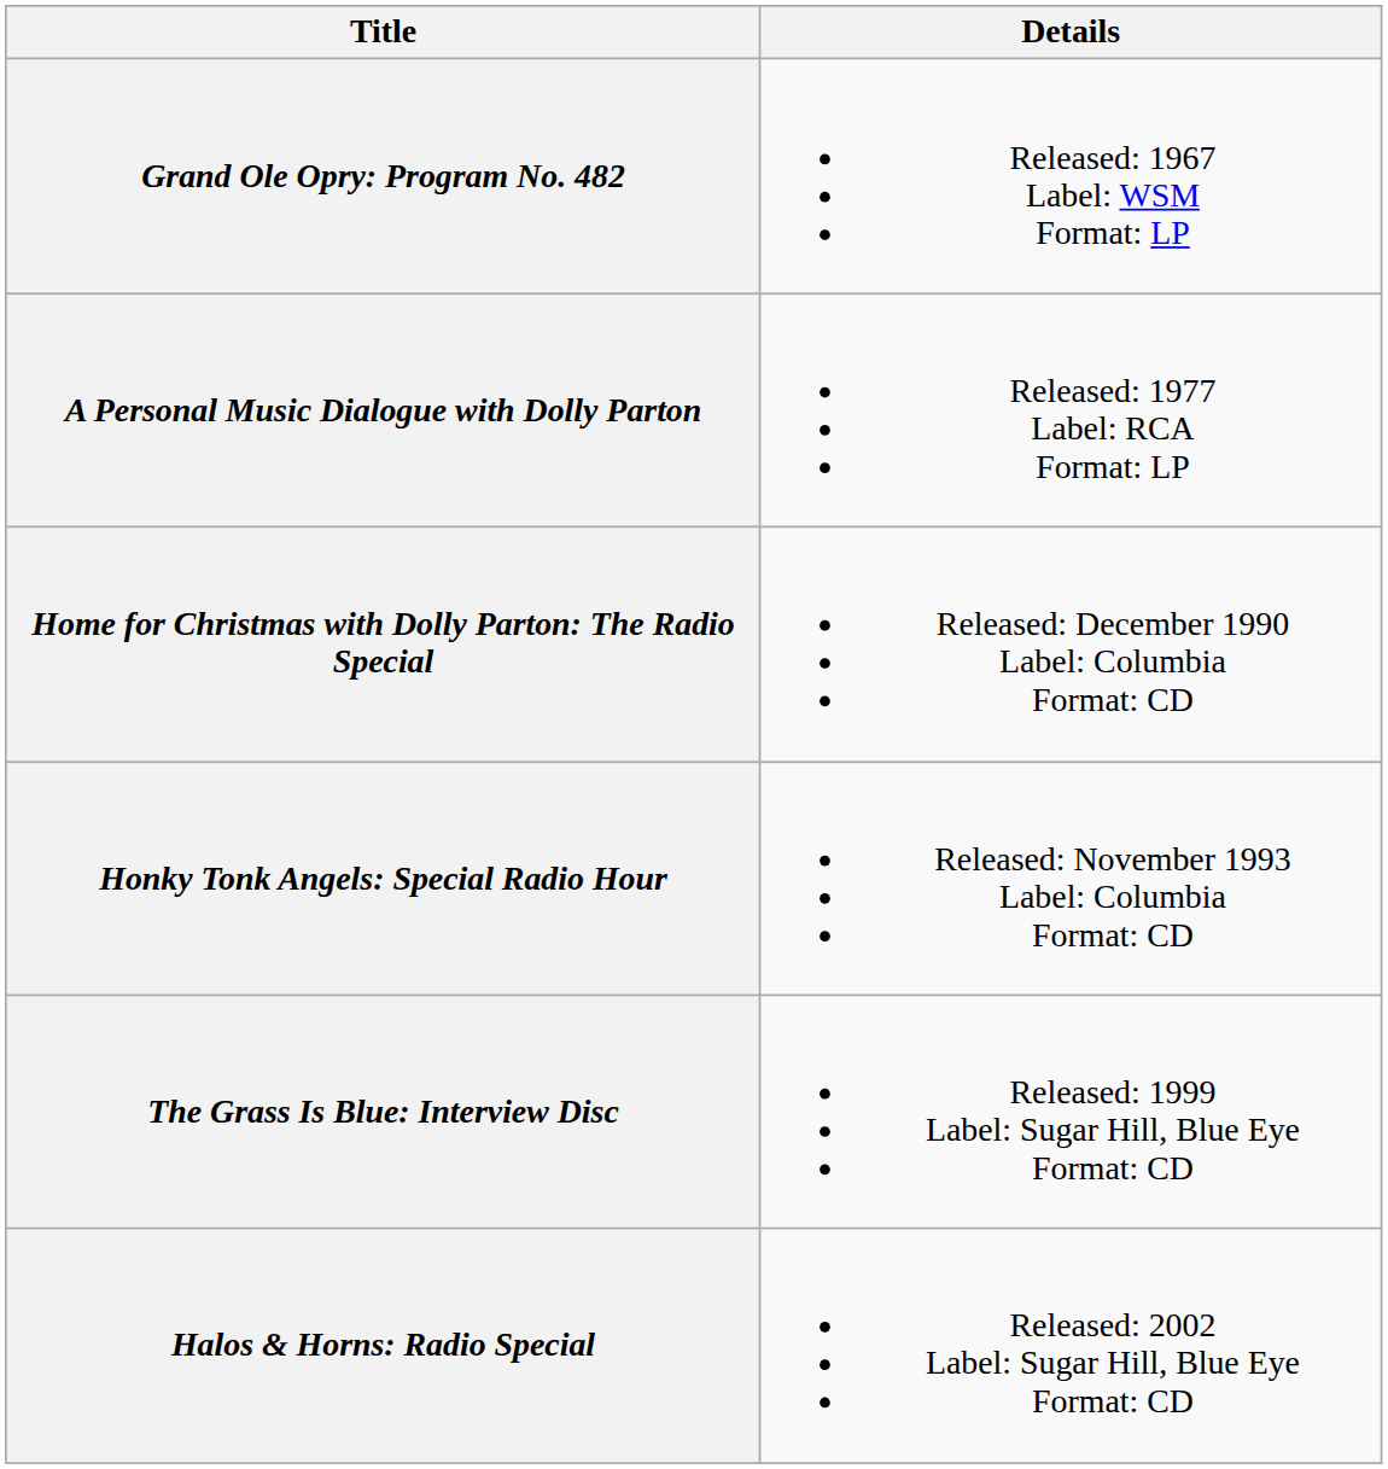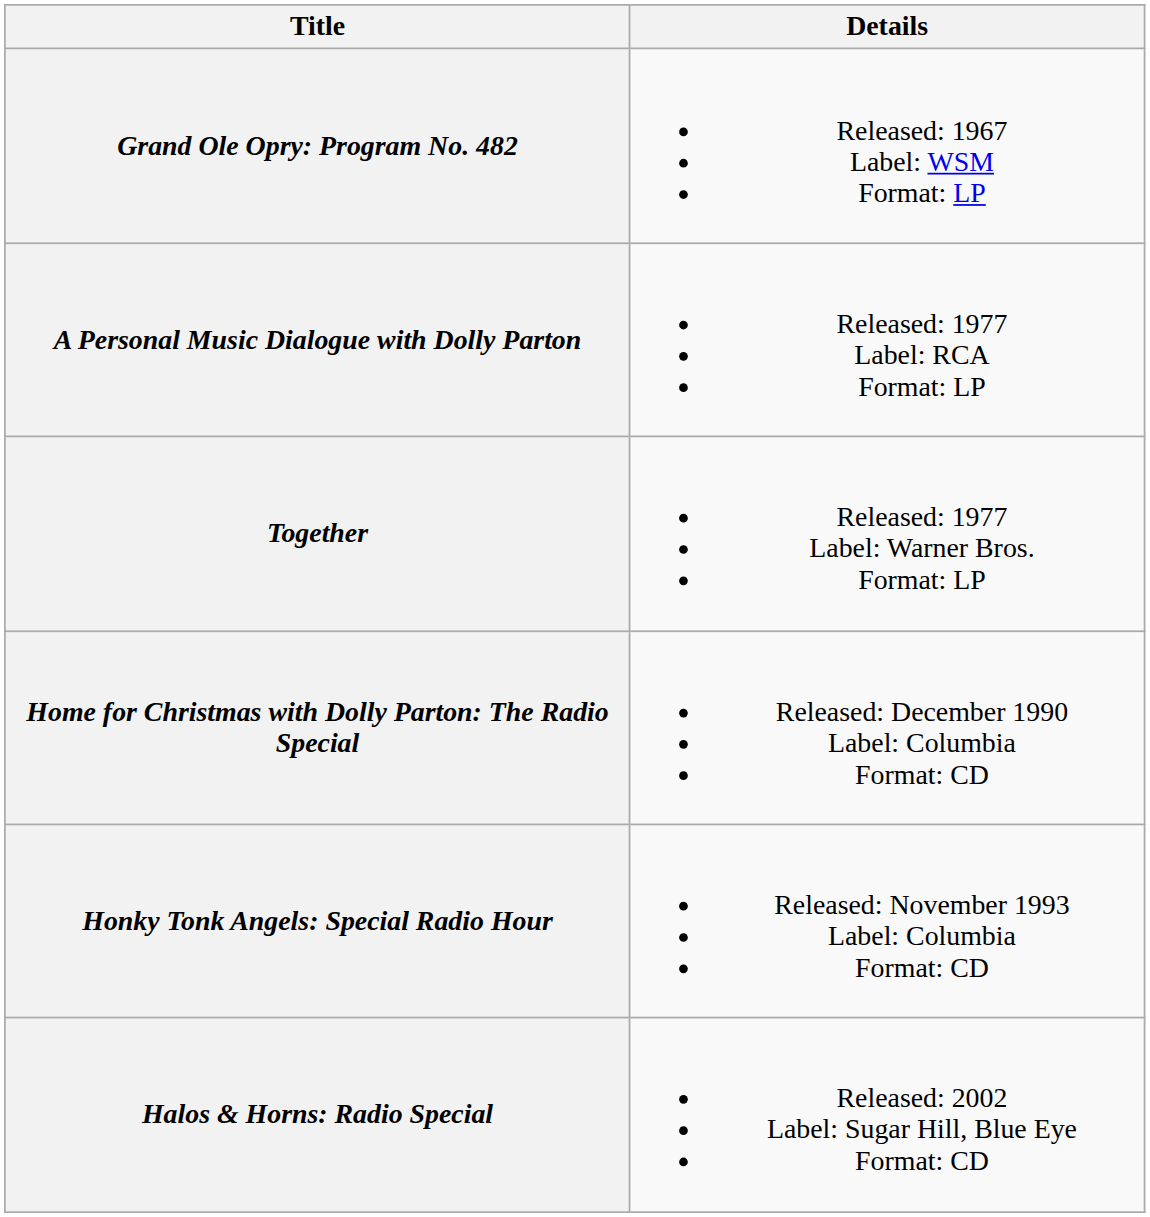 <table class="wikitable plainrowheaders" style="text-align:center;">
 <tr>
 <th style="width:22em;">Title</th>
 <th style="width:18em;">Details</th>
 </tr>
 <tr>
 <th scope="row"><em>Grand Ole Opry: Program No. 482</em></th>
 <td><br><ul><li>Released: 1967</li><li>Label: <a href='#'>WSM</a></li><li>Format: <a href='#'>LP</a></li></ul></td>
 </tr>
 <tr>
 <th scope="row"><em>A Personal Music Dialogue with Dolly Parton</em></th>
 <td><br><ul><li>Released: 1977</li><li>Label: RCA</li><li>Format: LP</li></ul></td>
 </tr>
 <tr>
+<th scope="row"><em>Together</em><br></th>
+<td><br><ul><li>Released: 1977</li><li>Label: Warner Bros.</li><li>Format: LP</li></ul></td>
+</tr>
+<tr>
 <th scope="row"><em>Home for Christmas with Dolly Parton: The Radio Special</em></th>
 <td><br><ul><li>Released: December 1990</li><li>Label: Columbia</li><li>Format: CD</li></ul></td>
 </tr>
 <tr>
 <th scope="row"><em>Honky Tonk Angels: Special Radio Hour</em><br></th>
 <td><br><ul><li>Released: November 1993</li><li>Label: Columbia</li><li>Format: CD</li></ul></td>
 </tr>
 <tr>
-<th scope="row"><em>The Grass Is Blue: Interview Disc</em></th>
-<td><br><ul><li>Released: 1999</li><li>Label: Sugar Hill, Blue Eye</li><li>Format: CD</li></ul></td>
-</tr>
-<tr>
 <th scope="row"><em>Halos & Horns: Radio Special</em></th>
 <td><br><ul><li>Released: 2002</li><li>Label: Sugar Hill, Blue Eye</li><li>Format: CD</li></ul></td>
 </tr>
 <tr>
 </tr>
 </table>
